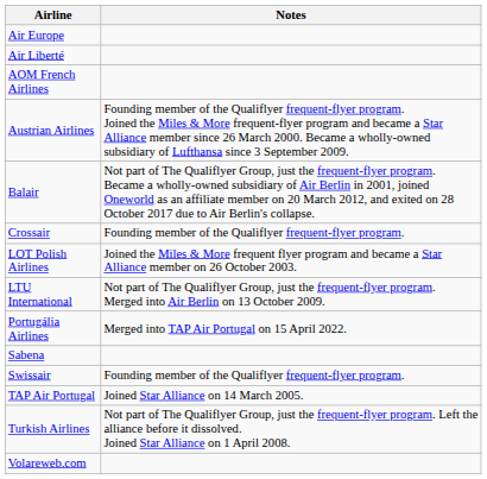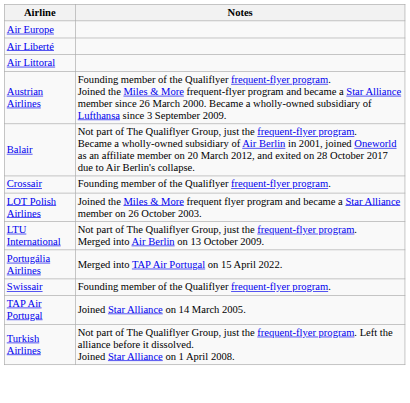 <table class="wikitable sortable">
 <tr>
 <th bgcolor="silver">Airline</th>
 <th bgcolor="silver" align="left">Notes</th>
 </tr>
 <tr>
 <td> <a href='#'>Air Europe</a></td>
 <td></td>
 </tr>
 <tr>
 <td> <a href='#'>Air Liberté</a></td>
 <td></td>
 </tr>
 <tr>
-<td> <a href='#'>AOM French Airlines</a></td>
+<td> <a href='#'>Air Littoral</a></td>
 <td></td>
 </tr>
 <tr>
 <td> <a href='#'>Austrian Airlines</a></td>
 <td>Founding member of the Qualiflyer <a href='#'>frequent-flyer program</a>.<br>Joined the <a href='#'>Miles & More</a> frequent-flyer program and became a <a href='#'>Star Alliance</a> member since 26 March 2000. Became a wholly-owned subsidiary of <a href='#'>Lufthansa</a> since 3 September 2009.</td>
 </tr>
 <tr>
 <td> <a href='#'>Balair</a></td>
 <td>Not part of The Qualiflyer Group, just the <a href='#'>frequent-flyer program</a>.<br>Became a wholly-owned subsidiary of <a href='#'>Air Berlin</a> in 2001, joined <a href='#'>Oneworld</a> as an affiliate member on 20 March 2012, and exited on 28 October 2017 due to Air Berlin's collapse.</td>
 </tr>
 <tr>
 <td> <a href='#'>Crossair</a></td>
 <td>Founding member of the Qualiflyer <a href='#'>frequent-flyer program</a>.</td>
 </tr>
 <tr>
 <td> <a href='#'>LOT Polish Airlines</a></td>
 <td>Joined the <a href='#'>Miles & More</a> frequent flyer program and became a <a href='#'>Star Alliance</a> member on 26 October 2003.</td>
 </tr>
 <tr>
 <td> <a href='#'>LTU International</a></td>
 <td>Not part of The Qualiflyer Group, just the <a href='#'>frequent-flyer program</a>.<br>Merged into <a href='#'>Air Berlin</a> on 13 October 2009.</td>
 </tr>
 <tr>
 <td> <a href='#'>Portugália Airlines</a></td>
 <td>Merged into <a href='#'>TAP Air Portugal</a> on 15 April 2022.</td>
 </tr>
 <tr>
-<td> <a href='#'>Sabena</a></td>
-<td></td>
-</tr>
-<tr>
 <td> <a href='#'>Swissair</a></td>
 <td>Founding member of the Qualiflyer <a href='#'>frequent-flyer program</a>.</td>
 </tr>
 <tr>
 <td> <a href='#'>TAP Air Portugal</a></td>
 <td>Joined <a href='#'>Star Alliance</a> on 14 March 2005.</td>
 </tr>
 <tr>
 <td> <a href='#'>Turkish Airlines</a></td>
 <td>Not part of The Qualiflyer Group, just the <a href='#'>frequent-flyer program</a>. Left the alliance before it dissolved.<br>Joined <a href='#'>Star Alliance</a> on 1 April 2008.</td>
 </tr>
-<tr>
-<td> <a href='#'>Volareweb.com</a></td>
-<td></td>
-</tr>
 </table>
